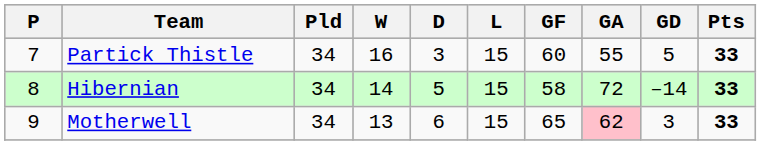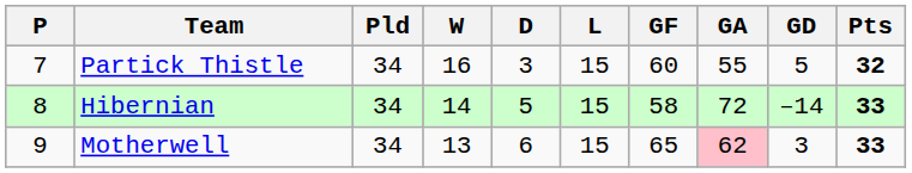 <table class="wikitable" style="text-align: center;">
 <tr>
 <th width=30>P</th>
 <th width=140>Team</th>
 <th width=30>Pld</th>
 <th width=30>W</th>
 <th width=30>D</th>
 <th width=30>L</th>
 <th width=30>GF</th>
 <th width=30>GA</th>
 <th width=30>GD</th>
 <th width=30>Pts</th>
 </tr>
 <tr>
 <td>7</td>
 <td align=left><a href='#'>Partick Thistle</a></td>
 <td>34</td>
 <td>16</td>
 <td>3</td>
 <td>15</td>
 <td>60</td>
 <td>55</td>
 <td>5</td>
-<td><strong>33</strong></td>
+<td><strong>32</strong></td>
 </tr>
 <tr style="background:#ccffcc;">
 <td>8</td>
 <td align=left><a href='#'>Hibernian</a></td>
 <td>34</td>
 <td>14</td>
 <td>5</td>
 <td>15</td>
 <td>58</td>
 <td>72</td>
 <td>–14</td>
 <td><strong>33</strong></td>
 </tr>
 <tr>
 <td>9</td>
 <td align=left><a href='#'>Motherwell</a></td>
 <td>34</td>
 <td>13</td>
 <td>6</td>
 <td>15</td>
 <td>65</td>
 <td style="background: pink;">62</td>
 <td>3</td>
 <td><strong>33</strong></td>
 </tr>
 </table>
